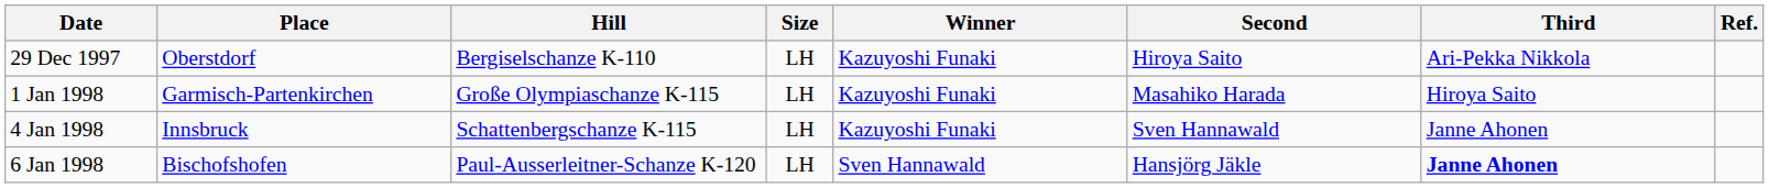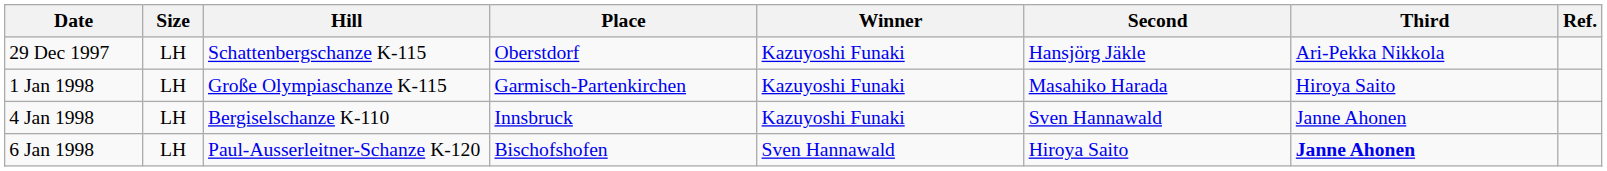 <table class="wikitable" style="font-size:95%;">
 <tr>
 <th width="100">Date</th>
+<th width="40">Size</th>
+<th width="215">Hill</th>
 <th width="200">Place</th>
-<th width="215">Hill</th>
-<th width="40">Size</th>
 <th width="200">Winner</th>
 <th width="200">Second</th>
 <th width="200">Third</th>
 <th width="10">Ref.</th>
 </tr>
 <tr>
 <td>29 Dec 1997</td>
+<td align=center>LH</td>
+<td><a href='#'>Schattenbergschanze</a> K-115</td>
 <td> <a href='#'>Oberstdorf</a></td>
-<td><a href='#'>Bergiselschanze</a> K-110</td>
-<td align=center>LH</td>
 <td> <a href='#'>Kazuyoshi Funaki</a></td>
-<td> <a href='#'>Hiroya Saito</a></td>
+<td> <a href='#'>Hansjörg Jäkle</a></td>
 <td> <a href='#'>Ari-Pekka Nikkola</a></td>
 <td></td>
 </tr>
 <tr>
 <td>1 Jan 1998</td>
+<td align=center>LH</td>
+<td><a href='#'>Große Olympiaschanze</a> K-115</td>
 <td> <a href='#'>Garmisch-Partenkirchen</a></td>
-<td><a href='#'>Große Olympiaschanze</a> K-115</td>
-<td align=center>LH</td>
 <td> <a href='#'>Kazuyoshi Funaki</a></td>
 <td> <a href='#'>Masahiko Harada</a></td>
 <td> <a href='#'>Hiroya Saito</a></td>
 <td></td>
 </tr>
 <tr>
 <td>4 Jan 1998</td>
+<td align=center>LH</td>
+<td><a href='#'>Bergiselschanze</a> K-110</td>
 <td> <a href='#'>Innsbruck</a></td>
-<td><a href='#'>Schattenbergschanze</a> K-115</td>
-<td align=center>LH</td>
 <td> <a href='#'>Kazuyoshi Funaki</a></td>
 <td> <a href='#'>Sven Hannawald</a></td>
 <td> <a href='#'>Janne Ahonen</a></td>
 <td></td>
 </tr>
 <tr>
 <td>6 Jan 1998</td>
+<td align=center>LH</td>
+<td><a href='#'>Paul-Ausserleitner-Schanze</a> K-120</td>
 <td> <a href='#'>Bischofshofen</a></td>
-<td><a href='#'>Paul-Ausserleitner-Schanze</a> K-120</td>
-<td align=center>LH</td>
 <td> <a href='#'>Sven Hannawald</a></td>
-<td> <a href='#'>Hansjörg Jäkle</a></td>
+<td> <a href='#'>Hiroya Saito</a></td>
 <td><strong> <a href='#'>Janne Ahonen</a></strong></td>
 <td></td>
 </tr>
 </table>
